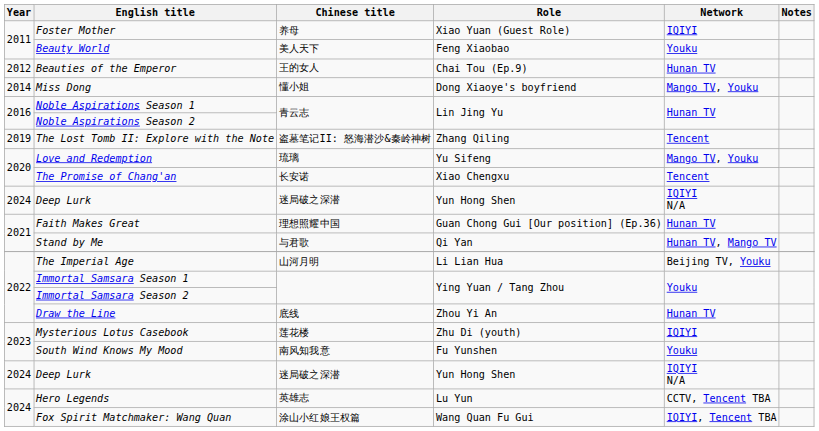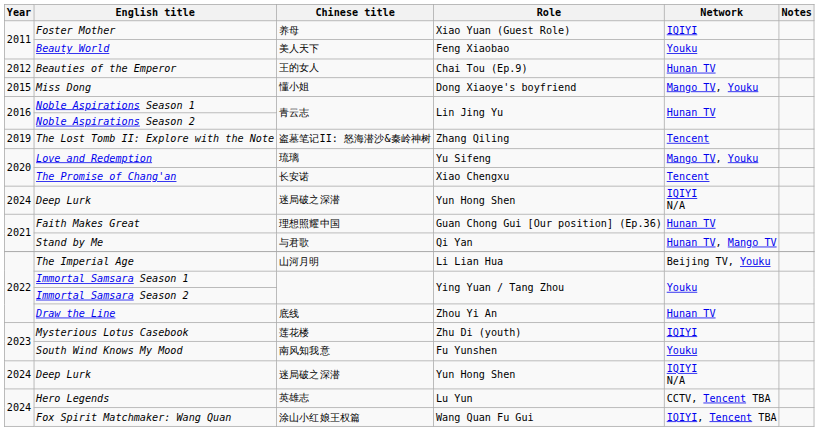 <table class="wikitable sortable">
 <tr>
 <th>Year</th>
 <th>English title</th>
 <th>Chinese title</th>
 <th>Role</th>
 <th>Network</th>
 <th>Notes</th>
 </tr>
 <tr>
 <td rowspan= 2>2011</td>
 <td><em>Foster Mother</em></td>
 <td>养母</td>
 <td>Xiao Yuan (Guest Role)</td>
 <td><a href='#'>IQIYI</a></td>
 <td></td>
 </tr>
 <tr>
 <td><em><a href='#'>Beauty World</a></em></td>
 <td>美人天下</td>
 <td>Feng Xiaobao</td>
 <td><a href='#'>Youku</a></td>
 <td></td>
 </tr>
 <tr>
 <td>2012</td>
 <td><em>Beauties of the Emperor</em></td>
 <td>王的女人</td>
 <td>Chai Tou (Ep.9)</td>
 <td><a href='#'>Hunan TV</a></td>
 <td></td>
 </tr>
 <tr>
-<td>2014</td>
+<td>2015</td>
 <td><em>Miss Dong</em></td>
 <td>懂小姐</td>
 <td>Dong Xiaoye's boyfriend</td>
 <td><a href='#'>Mango TV</a>, <a href='#'>Youku</a></td>
 <td></td>
 </tr>
 <tr>
 <td rowspan=2>2016</td>
 <td><em><a href='#'>Noble Aspirations</a> Season 1 </em></td>
 <td rowspan=2>青云志</td>
 <td rowspan=2>Lin Jing Yu</td>
 <td rowspan=2><a href='#'>Hunan TV</a></td>
 <td rowspan=2></td>
 </tr>
 <tr>
 <td><em><a href='#'>Noble Aspirations</a> Season 2 </em></td>
 </tr>
 <tr>
 <td rowspan=1>2019</td>
 <td><em>The Lost Tomb II: Explore with the Note</em></td>
 <td>盗墓笔记II: 怒海潜沙&秦岭神树</td>
 <td>Zhang Qiling</td>
 <td><a href='#'>Tencent</a></td>
 <td><br></td>
 </tr>
 <tr>
 <td rowspan="2">2020</td>
 <td><em><a href='#'>Love and Redemption</a></em></td>
 <td>琉璃</td>
 <td>Yu Sifeng</td>
 <td><a href='#'>Mango TV</a>, <a href='#'>Youku</a></td>
 <td></td>
 </tr>
 <tr>
 <td><em><a href='#'>The Promise of Chang'an</a></em></td>
 <td>长安诺</td>
 <td>Xiao Chengxu</td>
 <td><a href='#'>Tencent</a></td>
 <td><br></td>
 </tr>
 <tr>
 <td>2024</td>
 <td><em>Deep Lurk</em></td>
 <td>迷局破之深潜</td>
 <td>Yun Hong Shen</td>
 <td><a href='#'>IQIYI</a><br>N/A</td>
 <td></td>
 </tr>
 <tr>
 <td rowspan=2>2021</td>
 <td><em>Faith Makes Great</em></td>
 <td>理想照耀中国</td>
 <td>Guan Chong Gui [Our position] (Ep.36)</td>
 <td><a href='#'>Hunan TV</a></td>
 <td><br></td>
 </tr>
 <tr>
 <td><em>Stand by Me</em></td>
 <td>与君歌</td>
 <td>Qi Yan</td>
 <td><a href='#'>Hunan TV</a>, <a href='#'>Mango TV</a></td>
 <td></td>
 </tr>
 <tr>
 </tr>
 <tr>
 <td rowspan=4>2022</td>
 <td><em>The Imperial Age</em></td>
 <td>山河月明</td>
 <td>Li Lian Hua</td>
 <td>Beijing TV, <a href='#'>Youku</a></td>
 <td></td>
 </tr>
 <tr>
 <td><em><a href='#'>Immortal Samsara</a></em> <em>Season 1</em></td>
 <td rowspan=2></td>
 <td rowspan=2>Ying Yuan / Tang Zhou</td>
 <td rowspan=2><a href='#'>Youku</a></td>
 <td rowspan=2></td>
 </tr>
 <tr>
 <td><em><a href='#'>Immortal Samsara</a></em> <em>Season 2</em></td>
 </tr>
 <tr>
 <td><em><a href='#'>Draw the Line</a></em></td>
 <td>底线</td>
 <td>Zhou Yi An</td>
 <td><a href='#'>Hunan TV</a></td>
 <td><br></td>
 </tr>
 <tr>
 <td rowspan=2>2023</td>
 <td><em>Mysterious Lotus Casebook</em></td>
 <td>莲花楼</td>
 <td>Zhu Di (youth)</td>
 <td><a href='#'>IQIYI</a></td>
 <td></td>
 </tr>
 <tr>
 <td><em>South Wind Knows My Mood</em></td>
 <td>南风知我意</td>
 <td>Fu Yunshen</td>
 <td><a href='#'>Youku</a></td>
 <td></td>
 </tr>
 <tr>
 <td>2024</td>
 <td><em>Deep Lurk</em></td>
 <td>迷局破之深潜</td>
 <td>Yun Hong Shen</td>
 <td><a href='#'>IQIYI</a><br>N/A</td>
 <td></td>
 </tr>
 <tr>
 <td rowspan=2>2024</td>
 <td><em>Hero Legends</em></td>
 <td>英雄志</td>
 <td>Lu Yun</td>
 <td>CCTV, <a href='#'>Tencent</a> TBA</td>
 <td></td>
 </tr>
 <tr>
 <td><em>Fox Spirit Matchmaker: Wang Quan</em></td>
 <td>涂山小红娘王权篇</td>
 <td>Wang Quan Fu Gui</td>
 <td><a href='#'>IQIYI</a>, <a href='#'>Tencent</a> TBA</td>
 <td><br></td>
 </tr>
 </table>
